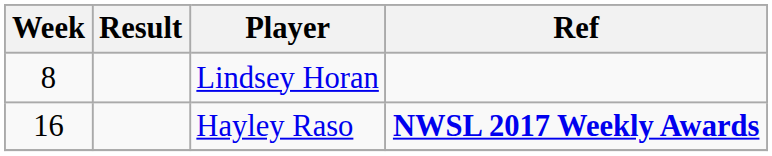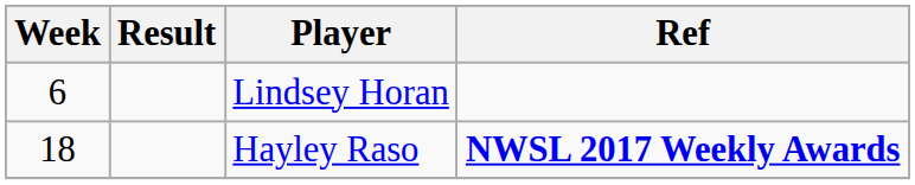 <table class=wikitable>
 <tr>
 <th>Week</th>
 <th>Result</th>
 <th>Player</th>
 <th>Ref</th>
 </tr>
 <tr>
-<td align=center>8</td>
+<td align=center>6</td>
 <td></td>
 <td> <a href='#'>Lindsey Horan</a></td>
 <td></td>
 </tr>
 <tr>
-<td align=center>16</td>
+<td align=center>18</td>
 <td></td>
 <td> <a href='#'>Hayley Raso</a></td>
 <td><strong><a href='#'>NWSL 2017 Weekly Awards</a></strong></td>
 </tr>
 <tr>
 </tr>
 </table>
